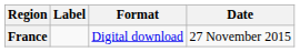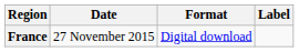 <table class="wikitable plainrowheaders">
 <tr>
 <th scope="col">Region</th>
+<th scope="col">Date</th>
+<th scope="col">Format</th>
 <th scope="col">Label</th>
-<th scope="col">Format</th>
-<th scope="col">Date</th>
 </tr>
 <tr>
 <th scope="row">France</th>
+<td>27 November 2015</td>
+<td><a href='#'>Digital download</a></td>
 <td></td>
-<td><a href='#'>Digital download</a></td>
-<td>27 November 2015</td>
 </tr>
 </table>
